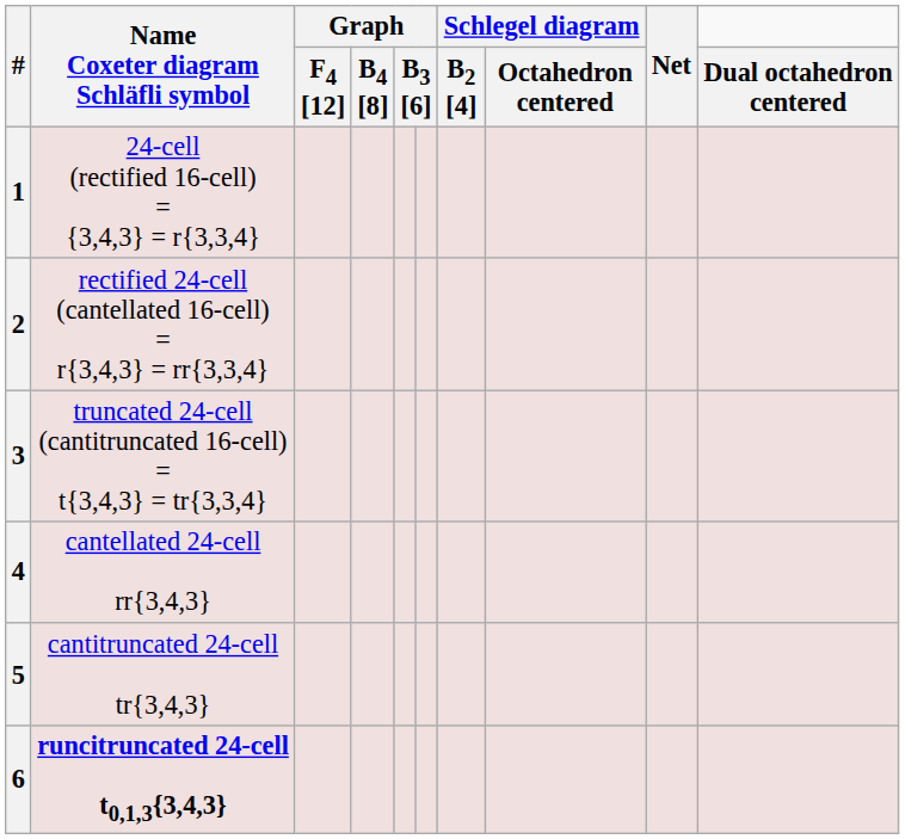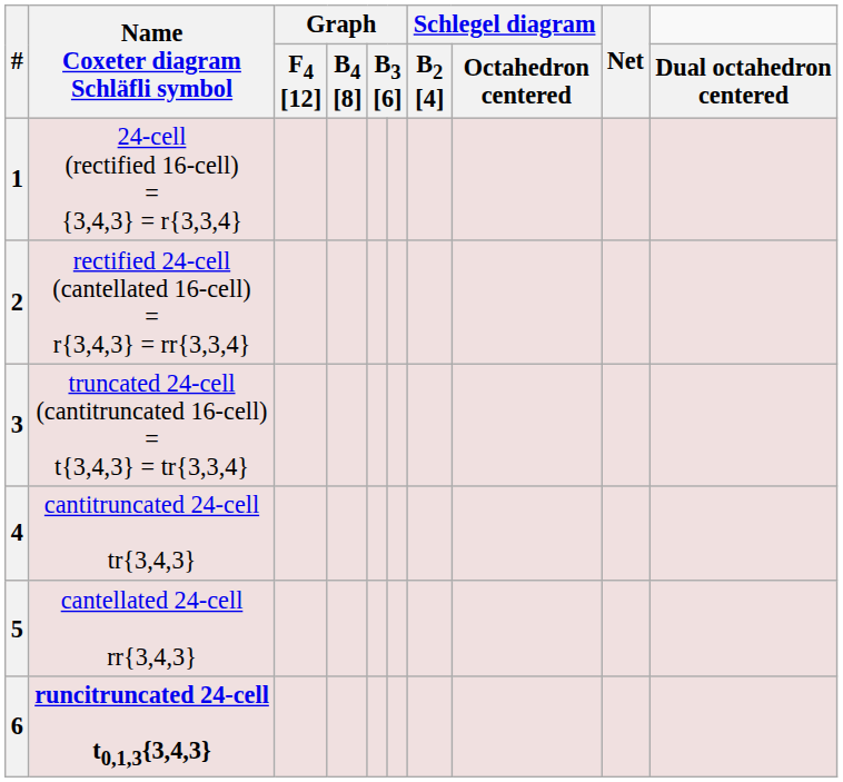 <table class="wikitable">
 <tr>
 <th rowspan=2>#</th>
 <th rowspan=2>Name<br><a href='#'>Coxeter diagram</a><br><a href='#'>Schläfli symbol</a></th>
 <th colspan=4>Graph<br></th>
 <th colspan=2><a href='#'>Schlegel diagram</a></th>
 <th rowspan=2>Net</th>
 </tr>
 <tr>
 <th>F<sub>4</sub><br>[12]</th>
 <th>B<sub>4</sub><br>[8]</th>
 <th colspan=2>B<sub>3</sub><br>[6]</th>
 <th>B<sub>2</sub><br>[4]</th>
 <th>Octahedron<br>centered</th>
 <th>Dual octahedron<br>centered</th>
 </tr>
 <tr BGCOLOR="#f0e0e0" align=center>
 <th>1</th>
 <td><a href='#'>24-cell</a><br>(rectified 16-cell)<br> = <br>{3,4,3} = r{3,3,4}</td>
 <td></td>
 <td></td>
 <td></td>
 <td></td>
 <td></td>
 <td></td>
 <td></td>
 <td></td>
 </tr>
 <tr BGCOLOR="#f0e0e0" align=center>
 <th>2</th>
 <td><a href='#'>rectified 24-cell</a><br>(cantellated 16-cell)<br> = <br>r{3,4,3} = rr{3,3,4}</td>
 <td></td>
 <td></td>
 <td></td>
 <td></td>
 <td></td>
 <td></td>
 <td></td>
 <td></td>
 </tr>
 <tr BGCOLOR="#f0e0e0" align=center>
 <th>3</th>
 <td><a href='#'>truncated 24-cell</a><br>(cantitruncated 16-cell)<br> = <br>t{3,4,3} = tr{3,3,4}</td>
 <td></td>
 <td></td>
 <td></td>
 <td></td>
 <td></td>
 <td></td>
 <td></td>
 <td></td>
 </tr>
 <tr BGCOLOR="#f0e0e0" align=center>
 <th>4</th>
-<td><a href='#'>cantellated 24-cell</a><br><br>rr{3,4,3}</td>
+<td><a href='#'>cantitruncated 24-cell</a><br><br>tr{3,4,3}</td>
 <td></td>
 <td></td>
 <td></td>
 <td></td>
 <td></td>
 <td></td>
 <td></td>
 <td></td>
 </tr>
 <tr BGCOLOR="#f0e0e0" align=center>
 <th>5</th>
-<td><a href='#'>cantitruncated 24-cell</a><br><br>tr{3,4,3}</td>
+<td><a href='#'>cantellated 24-cell</a><br><br>rr{3,4,3}</td>
 <td></td>
 <td></td>
 <td></td>
 <td></td>
 <td></td>
 <td></td>
 <td></td>
 <td></td>
 </tr>
 <tr BGCOLOR="#f0e0e0" align=center>
 <th>6</th>
 <td><strong><a href='#'>runcitruncated 24-cell</a><br><br>t<sub>0,1,3</sub>{3,4,3}</strong></td>
 <td></td>
 <td></td>
 <td></td>
 <td></td>
 <td></td>
 <td></td>
 <td></td>
 <td></td>
 </tr>
 </table>
